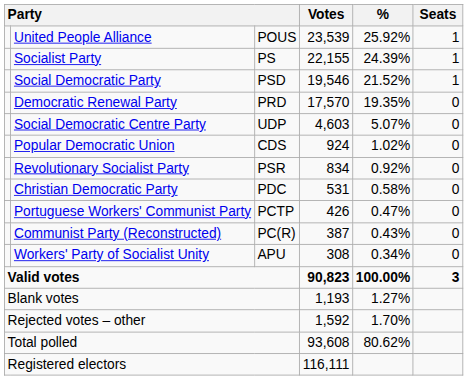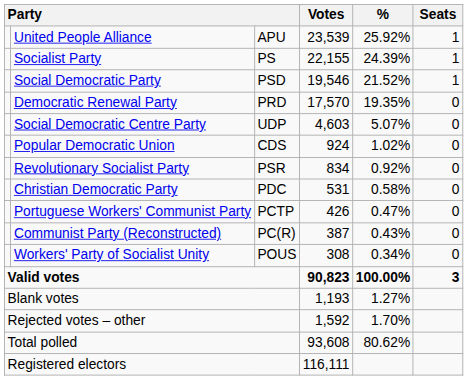 <table class="wikitable" border="1" style="text-align:right;">
 <tr>
 <th style="text-align:left;" colspan=3>Party</th>
 <th align=center width="50">Votes</th>
 <th align=center width="50">%</th>
 <th align=center width="50">Seats</th>
 </tr>
 <tr>
 <td></td>
 <td align=left><a href='#'>United People Alliance</a></td>
-<td align=left>POUS</td>
+<td align=left>APU</td>
 <td>23,539</td>
 <td>25.92%</td>
 <td>1</td>
 </tr>
 <tr>
 <td></td>
 <td align=left><a href='#'>Socialist Party</a></td>
 <td align=left>PS</td>
 <td>22,155</td>
 <td>24.39%</td>
 <td>1</td>
 </tr>
 <tr>
 <td></td>
 <td align=left><a href='#'>Social Democratic Party</a></td>
 <td align=left>PSD</td>
 <td>19,546</td>
 <td>21.52%</td>
 <td>1</td>
 </tr>
 <tr>
 <td></td>
 <td align=left><a href='#'>Democratic Renewal Party</a></td>
 <td align=left>PRD</td>
 <td>17,570</td>
 <td>19.35%</td>
 <td>0</td>
 </tr>
 <tr>
 <td></td>
 <td align=left style="white-space: nowrap;"><a href='#'>Social Democratic Centre Party</a></td>
 <td align=left>UDP</td>
 <td>4,603</td>
 <td>5.07%</td>
 <td>0</td>
 </tr>
 <tr>
 <td></td>
 <td align=left><a href='#'>Popular Democratic Union</a></td>
 <td align=left>CDS</td>
 <td>924</td>
 <td>1.02%</td>
 <td>0</td>
 </tr>
 <tr>
 <td></td>
 <td align=left><a href='#'>Revolutionary Socialist Party</a></td>
 <td align=left>PSR</td>
 <td>834</td>
 <td>0.92%</td>
 <td>0</td>
 </tr>
 <tr>
 <td></td>
 <td align=left style="white-space: nowrap;"><a href='#'>Christian Democratic Party</a></td>
 <td align=left>PDC</td>
 <td>531</td>
 <td>0.58%</td>
 <td>0</td>
 </tr>
 <tr>
 <td></td>
 <td align=left><a href='#'>Portuguese Workers' Communist Party</a></td>
 <td align=left>PCTP</td>
 <td>426</td>
 <td>0.47%</td>
 <td>0</td>
 </tr>
 <tr>
 <td></td>
 <td align=left><a href='#'>Communist Party (Reconstructed)</a></td>
 <td align=left>PC(R)</td>
 <td>387</td>
 <td>0.43%</td>
 <td>0</td>
 </tr>
 <tr>
 <td></td>
 <td align=left><a href='#'>Workers' Party of Socialist Unity</a></td>
-<td align=left>APU</td>
+<td align=left>POUS</td>
 <td>308</td>
 <td>0.34%</td>
 <td>0</td>
 </tr>
 <tr style="font-weight:bold">
 <td align=left colspan=3>Valid votes</td>
 <td>90,823</td>
 <td>100.00%</td>
 <td>3</td>
 </tr>
 <tr>
 <td align=left colspan=3>Blank votes</td>
 <td>1,193</td>
 <td>1.27%</td>
 <td></td>
 </tr>
 <tr>
 <td align=left colspan=3>Rejected votes – other</td>
 <td>1,592</td>
 <td>1.70%</td>
 <td></td>
 </tr>
 <tr>
 <td align=left colspan=3>Total polled</td>
 <td>93,608</td>
 <td>80.62%</td>
 <td></td>
 </tr>
 <tr>
 <td align=left colspan=3>Registered electors</td>
 <td>116,111</td>
 <td></td>
 <td></td>
 </tr>
 </table>
